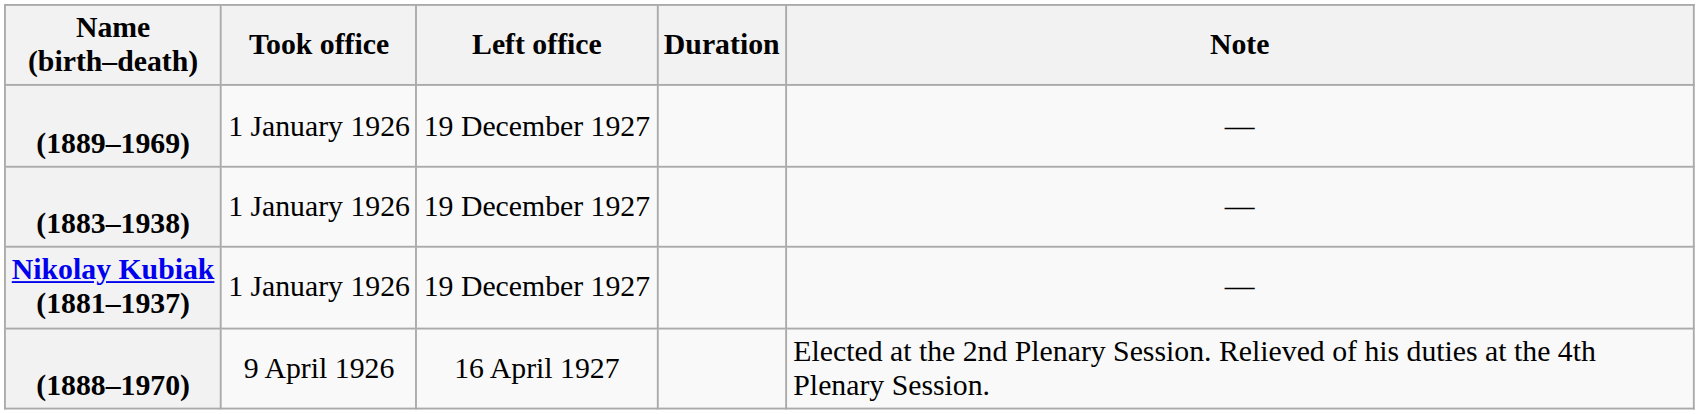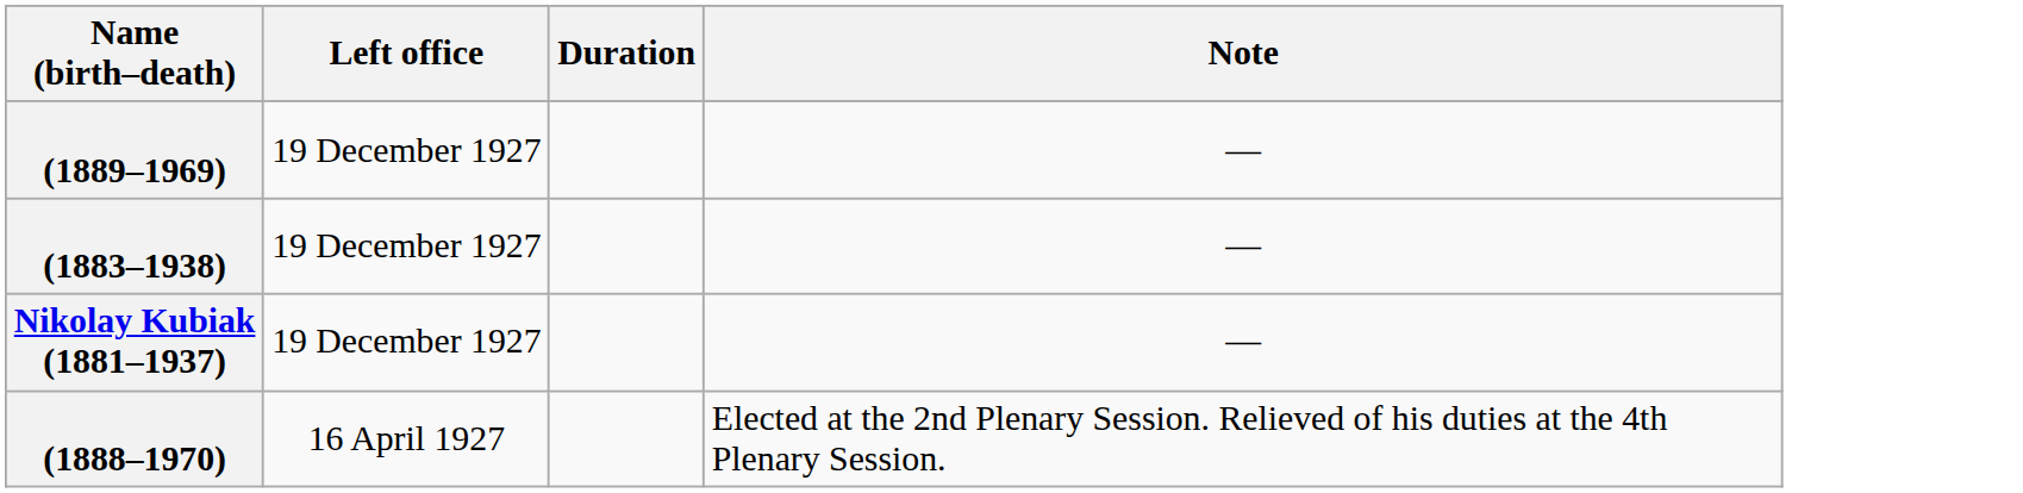 <table class="wikitable plainrowheaders sortable" style="text-align:center;" border="1">
 <tr>
 <th scope="col">Name<br>(birth–death)</th>
-<th scope="col">Took office</th>
 <th scope="col">Left office</th>
 <th scope="col">Duration</th>
 <th scope="col" style="width:30em;">Note</th>
 </tr>
 <tr>
 <th scope="row"><br>(1889–1969)</th>
-<td>1 January 1926</td>
 <td>19 December 1927</td>
 <td></td>
 <td>—</td>
 </tr>
 <tr>
 <th scope="row"><br>(1883–1938)</th>
-<td>1 January 1926</td>
 <td>19 December 1927</td>
 <td></td>
 <td>—</td>
 </tr>
 <tr>
 <th scope="row"><a href='#'>Nikolay Kubiak</a><br>(1881–1937)</th>
-<td>1 January 1926</td>
 <td>19 December 1927</td>
 <td></td>
 <td>—</td>
 </tr>
 <tr>
 <th scope="row"><br>(1888–1970)</th>
-<td>9 April 1926</td>
 <td>16 April 1927</td>
 <td></td>
 <td align="left">Elected at the 2nd Plenary Session.  Relieved of his duties at the 4th Plenary Session.</td>
 </tr>
 </table>
